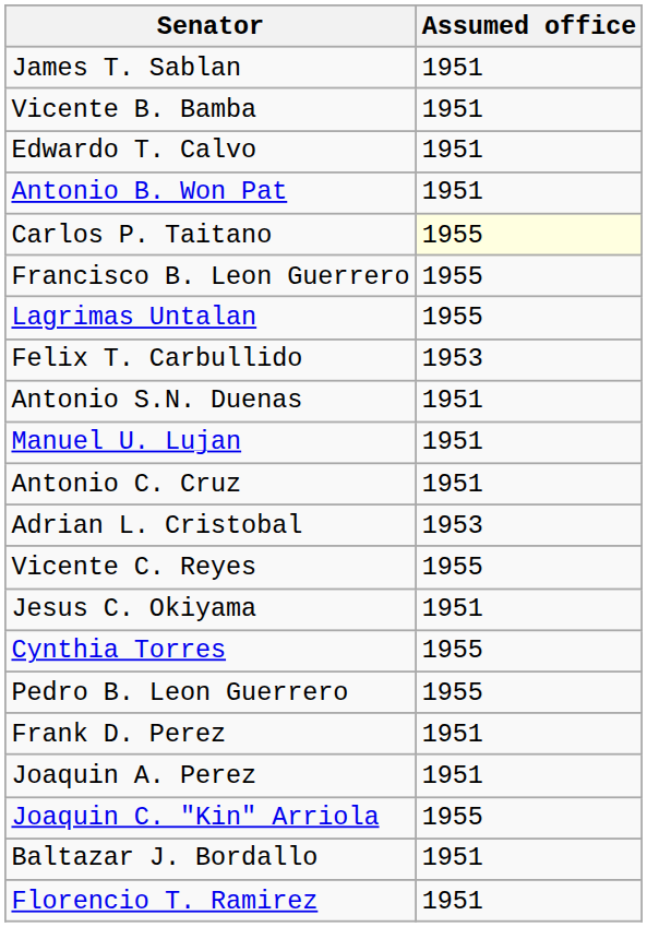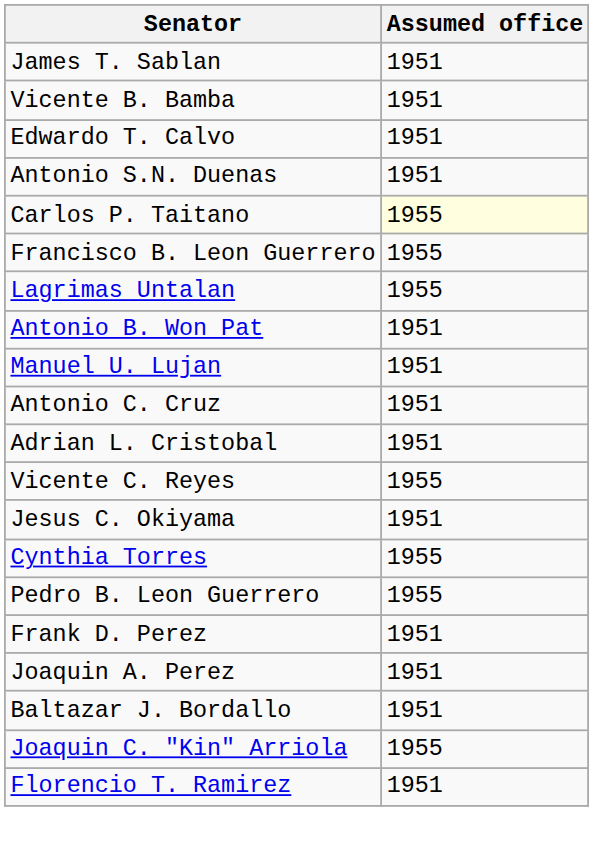 <table class="wikitable sortable" id="votingmembers">
 <tr style="vertical-align:bottom;">
 <th>Senator</th>
 <th>Assumed office</th>
 </tr>
 <tr>
 <td>James T. Sablan</td>
 <td>1951</td>
 </tr>
 <tr>
 <td>Vicente B. Bamba</td>
 <td>1951</td>
 </tr>
 <tr>
 <td>Edwardo T. Calvo</td>
 <td>1951</td>
 </tr>
 <tr>
-<td><a href='#'>Antonio B. Won Pat</a></td>
+<td>Antonio S.N. Duenas</td>
 <td>1951</td>
 </tr>
 <tr>
 <td>Carlos P. Taitano</td>
 <td style="background: lightyellow;">1955</td>
 </tr>
 <tr>
 <td>Francisco B. Leon Guerrero</td>
 <td>1955</td>
 </tr>
 <tr>
 <td><a href='#'>Lagrimas Untalan</a></td>
 <td>1955</td>
 </tr>
 <tr>
-<td>Felix T. Carbullido</td>
-<td>1953</td>
-</tr>
-<tr>
-<td>Antonio S.N. Duenas</td>
+<td><a href='#'>Antonio B. Won Pat</a></td>
 <td>1951</td>
 </tr>
 <tr>
 <td><a href='#'>Manuel U. Lujan</a></td>
 <td>1951</td>
 </tr>
 <tr>
 <td>Antonio C. Cruz</td>
 <td>1951</td>
 </tr>
 <tr>
 <td>Adrian L. Cristobal</td>
-<td>1953</td>
+<td>1951</td>
 </tr>
 <tr>
 <td>Vicente C. Reyes</td>
 <td>1955</td>
 </tr>
 <tr>
 <td>Jesus C. Okiyama</td>
 <td>1951</td>
 </tr>
 <tr>
 <td><a href='#'>Cynthia Torres</a></td>
 <td>1955</td>
 </tr>
 <tr>
 <td>Pedro B. Leon Guerrero</td>
 <td>1955</td>
 </tr>
 <tr>
 <td>Frank D. Perez</td>
 <td>1951</td>
 </tr>
 <tr>
 <td>Joaquin A. Perez</td>
 <td>1951</td>
 </tr>
 <tr>
+<td>Baltazar J. Bordallo</td>
+<td>1951</td>
+</tr>
+<tr>
 <td><a href='#'>Joaquin C. "Kin" Arriola</a></td>
 <td>1955</td>
-</tr>
-<tr>
-<td>Baltazar J. Bordallo</td>
-<td>1951</td>
 </tr>
 <tr>
 <td><a href='#'>Florencio T. Ramirez</a></td>
 <td>1951</td>
 </tr>
 </table>
